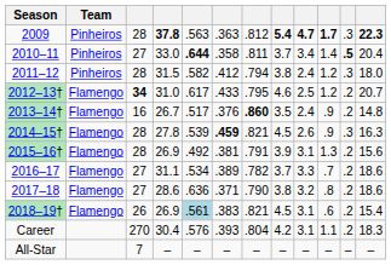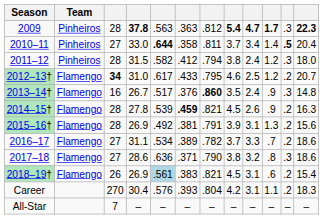 <table class="wikitable sortable" style="font-size:95%; text-align:center;">
 <tr>
 <th>Season</th>
 <th>Team</th>
 <th></th>
 <th></th>
 <th></th>
 <th></th>
 <th></th>
 <th></th>
 <th></th>
 <th></th>
 <th></th>
 <th></th>
 </tr>
 <tr>
 <td><a href='#'>2009</a></td>
 <td><a href='#'>Pinheiros</a></td>
 <td>28</td>
 <td><strong>37.8</strong></td>
 <td>.563</td>
 <td>.363</td>
 <td>.812</td>
 <td><strong>5.4</strong></td>
 <td><strong> 4.7</strong></td>
 <td><strong>1.7</strong></td>
 <td>.3</td>
 <td><strong>22.3</strong></td>
 </tr>
 <tr>
 <td><a href='#'>2010–11</a></td>
 <td><a href='#'>Pinheiros</a></td>
 <td>27</td>
 <td>33.0</td>
 <td><strong>.644</strong></td>
 <td>.358</td>
 <td>.811</td>
 <td>3.7</td>
 <td>3.4</td>
 <td>1.4</td>
 <td><strong>.5</strong></td>
 <td>20.4</td>
 </tr>
 <tr>
 <td><a href='#'>2011–12</a></td>
 <td><a href='#'>Pinheiros</a></td>
 <td>28</td>
 <td>31.5</td>
 <td>.582</td>
 <td>.412</td>
 <td>.794</td>
 <td>3.8</td>
 <td>2.4</td>
 <td>1.2</td>
 <td>.3</td>
 <td>18.0</td>
 </tr>
 <tr>
 <td style="text-align:center;background:#afe6ba;"><a href='#'>2012–13</a>†</td>
 <td><a href='#'>Flamengo</a></td>
 <td><strong>34</strong></td>
 <td>31.0</td>
 <td>.617</td>
 <td>.433</td>
 <td>.795</td>
 <td>4.6</td>
 <td>2.5</td>
 <td>1.2</td>
 <td>.2</td>
 <td>20.7</td>
 </tr>
 <tr>
 <td style="text-align:center;background:#afe6ba;"><a href='#'>2013–14</a>†</td>
 <td><a href='#'>Flamengo</a></td>
 <td>16</td>
 <td>26.7</td>
 <td>.517</td>
 <td>.376</td>
 <td><strong>.860</strong></td>
 <td>3.5</td>
 <td>2.4</td>
 <td>.9</td>
-<td>.2</td>
+<td>.3</td>
 <td>14.8</td>
 </tr>
 <tr>
 <td style="text-align:center;background:#afe6ba;"><a href='#'>2014–15</a>†</td>
 <td><a href='#'>Flamengo</a></td>
 <td>28</td>
 <td>27.8</td>
 <td>.539</td>
 <td><strong>.459</strong></td>
 <td>.821</td>
 <td>4.5</td>
 <td>2.6</td>
 <td>.9</td>
-<td>.3</td>
+<td>.2</td>
 <td>16.3</td>
 </tr>
 <tr>
 <td style="text-align:center;background:#afe6ba;"><a href='#'>2015–16</a>†</td>
 <td><a href='#'>Flamengo</a></td>
 <td>28</td>
 <td>26.9</td>
 <td>.492</td>
 <td>.381</td>
 <td>.791</td>
 <td>3.9</td>
 <td>3.1</td>
 <td>1.3</td>
 <td>.2</td>
 <td>15.6</td>
 </tr>
 <tr>
 <td><a href='#'>2016–17</a></td>
 <td><a href='#'>Flamengo</a></td>
 <td>27</td>
 <td>31.1</td>
 <td>.534</td>
 <td>.389</td>
 <td>.782</td>
 <td>3.7</td>
 <td>3.3</td>
 <td>.7</td>
 <td>.2</td>
 <td>18.6</td>
 </tr>
 <tr>
 <td><a href='#'>2017–18</a></td>
 <td><a href='#'>Flamengo</a></td>
 <td>27</td>
 <td>28.6</td>
 <td>.636</td>
 <td>.371</td>
 <td>.790</td>
 <td>3.8</td>
 <td>3.2</td>
 <td>.8</td>
-<td>.2</td>
+<td>.3</td>
 <td>18.6</td>
 </tr>
 <tr>
 <td style="text-align:center;background:#afe6ba;"><a href='#'>2018–19</a>†</td>
 <td><a href='#'>Flamengo</a></td>
 <td>26</td>
 <td>26.9</td>
 <td style="background: lightblue;">.561</td>
 <td>.383</td>
 <td>.821</td>
 <td>4.5</td>
 <td>3.1</td>
 <td>.6</td>
 <td>.2</td>
 <td>15.4</td>
 </tr>
 <tr>
 <td>Career</td>
 <td></td>
 <td>270</td>
 <td>30.4</td>
 <td>.576</td>
 <td>.393</td>
 <td>.804</td>
 <td>4.2</td>
 <td>3.1</td>
 <td>1.1</td>
 <td>.2</td>
 <td>18.3</td>
 </tr>
 <tr>
 <td>All-Star</td>
 <td></td>
 <td>7</td>
 <td>–</td>
 <td>–</td>
 <td>–</td>
 <td>–</td>
 <td>–</td>
 <td>–</td>
 <td>–</td>
 <td>–</td>
 <td>–</td>
 </tr>
 </table>
